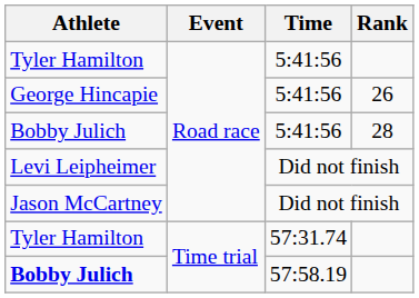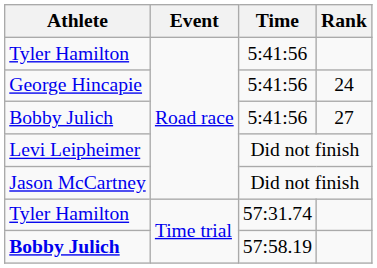 <table class=wikitable style=font-size:90%;text-align:center>
 <tr>
 <th>Athlete</th>
 <th>Event</th>
 <th>Time</th>
 <th>Rank</th>
 </tr>
 <tr>
 <td align=left><a href='#'>Tyler Hamilton</a></td>
 <td align=left rowspan=5><a href='#'>Road race</a></td>
 <td>5:41:56</td>
 <td></td>
 </tr>
 <tr>
 <td align=left><a href='#'>George Hincapie</a></td>
 <td>5:41:56</td>
-<td>26</td>
+<td>24</td>
 </tr>
 <tr>
 <td align=left><a href='#'>Bobby Julich</a></td>
 <td>5:41:56</td>
-<td>28</td>
+<td>27</td>
 </tr>
 <tr>
 <td align=left><a href='#'>Levi Leipheimer</a></td>
 <td colspan=2>Did not finish</td>
 </tr>
 <tr>
 <td align=left><a href='#'>Jason McCartney</a></td>
 <td colspan=2>Did not finish</td>
 </tr>
 <tr>
 <td align=left><a href='#'>Tyler Hamilton</a></td>
 <td align=left rowspan=2><a href='#'>Time trial</a></td>
 <td>57:31.74</td>
 <td></td>
 </tr>
 <tr>
 <td align=left><strong><a href='#'>Bobby Julich</a></strong></td>
 <td>57:58.19</td>
 <td></td>
 </tr>
 </table>
